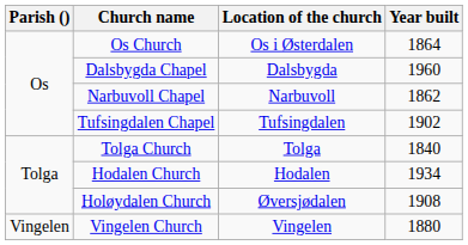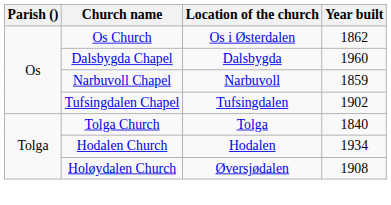 <table class="wikitable" style="text-align:center">
 <tr>
 <th>Parish ()</th>
 <th>Church name</th>
 <th>Location of the church</th>
 <th>Year built</th>
 </tr>
 <tr>
 <td rowspan="4">Os</td>
 <td><a href='#'>Os Church</a></td>
 <td><a href='#'>Os i Østerdalen</a></td>
-<td>1864</td>
+<td>1862</td>
 </tr>
 <tr>
 <td><a href='#'>Dalsbygda Chapel</a></td>
 <td><a href='#'>Dalsbygda</a></td>
 <td>1960</td>
 </tr>
 <tr>
 <td><a href='#'>Narbuvoll Chapel</a></td>
 <td><a href='#'>Narbuvoll</a></td>
-<td>1862</td>
+<td>1859</td>
 </tr>
 <tr>
 <td><a href='#'>Tufsingdalen Chapel</a></td>
 <td><a href='#'>Tufsingdalen</a></td>
 <td>1902</td>
 </tr>
 <tr>
 <td rowspan="3">Tolga</td>
 <td><a href='#'>Tolga Church</a></td>
 <td><a href='#'>Tolga</a></td>
 <td>1840</td>
 </tr>
 <tr>
 <td><a href='#'>Hodalen Church</a></td>
 <td><a href='#'>Hodalen</a></td>
 <td>1934</td>
 </tr>
 <tr>
 <td><a href='#'>Holøydalen Church</a></td>
 <td><a href='#'>Øversjødalen</a></td>
 <td>1908</td>
 </tr>
-<tr>
-<td rowspan="1">Vingelen</td>
-<td><a href='#'>Vingelen Church</a></td>
-<td><a href='#'>Vingelen</a></td>
-<td>1880</td>
-</tr>
 </table>
